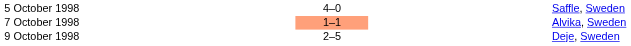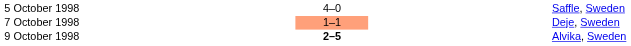 <table cellspacing=1 width=85%>
 <tr>
 <th width=15%></th>
 <th width=25%></th>
 <th width=10%></th>
 <th width=25%></th>
 <th width=25%></th>
 </tr>
 <tr>
 <td>5 October 1998</td>
 <td align=right></td>
 <td align=center>4–0</td>
 <td></td>
 <td><a href='#'>Saffle</a>, <a href='#'>Sweden</a></td>
 </tr>
 <tr>
 <td>7 October 1998</td>
 <td align=right></td>
 <td align=center style="background: lightsalmon;">1–1</td>
 <td></td>
-<td><a href='#'>Alvika</a>, <a href='#'>Sweden</a></td>
+<td><a href='#'>Deje</a>, <a href='#'>Sweden</a></td>
 </tr>
 <tr>
 <td>9 October 1998</td>
 <td align=right></td>
-<td align=center>2–5</td>
+<td align=center><strong>2–5</strong></td>
 <td></td>
-<td><a href='#'>Deje</a>, <a href='#'>Sweden</a></td>
+<td><a href='#'>Alvika</a>, <a href='#'>Sweden</a></td>
 </tr>
 </table>
